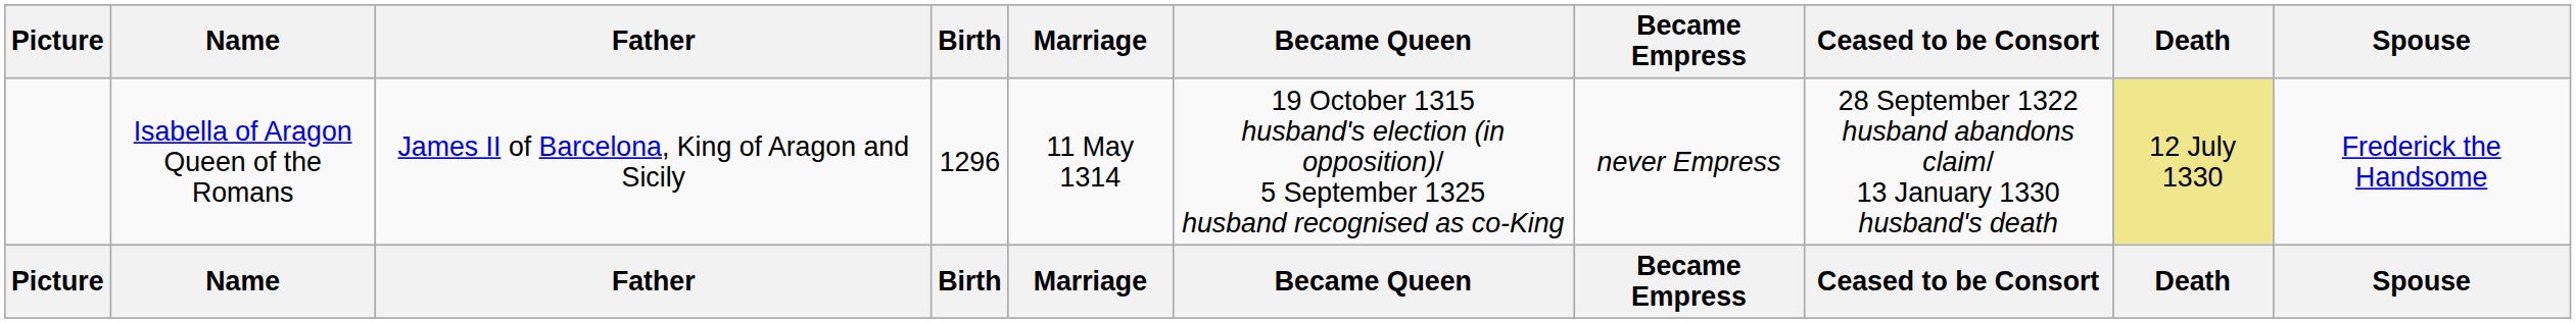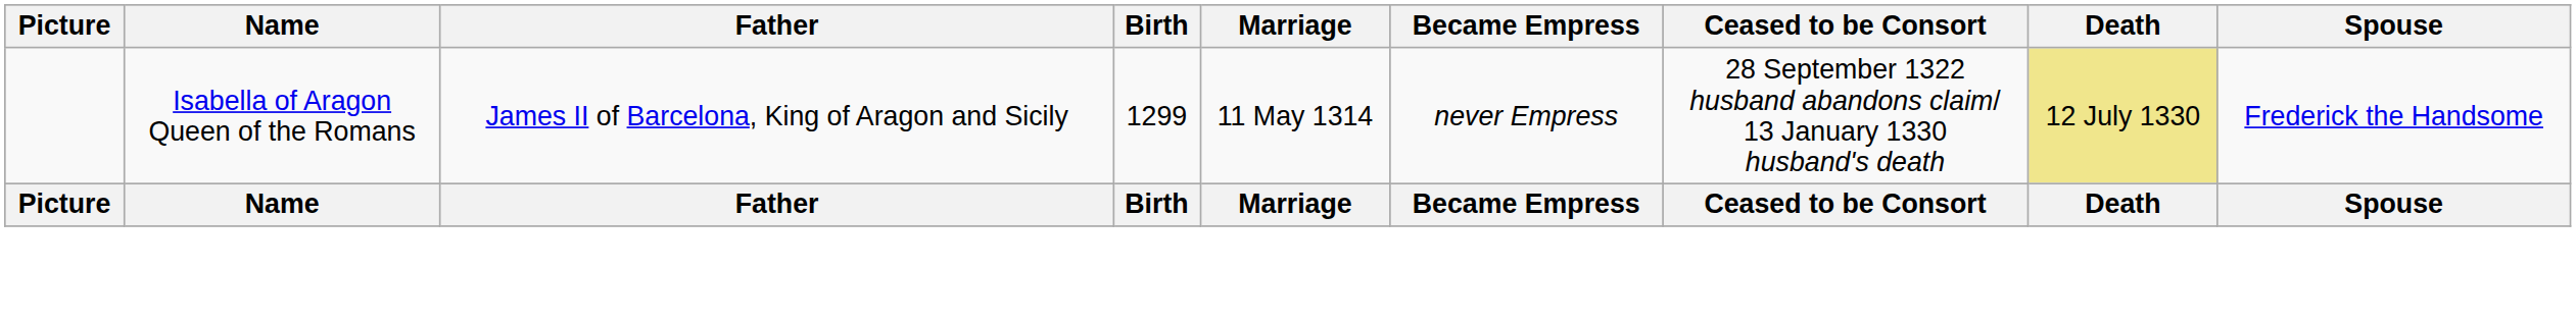 <table width=95% class="wikitable">
 <tr>
 <th>Picture</th>
 <th>Name</th>
 <th>Father</th>
 <th>Birth</th>
 <th>Marriage</th>
-<th>Became Queen</th>
 <th>Became Empress</th>
 <th>Ceased to be Consort</th>
 <th>Death</th>
 <th>Spouse</th>
 </tr>
 <tr>
 <td align=center></td>
 <td align=center><a href='#'>Isabella of Aragon</a><br>Queen of the Romans</td>
 <td align="center"><a href='#'>James II</a> of <a href='#'>Barcelona</a>, King of Aragon and Sicily</td>
-<td align="center">1296</td>
+<td align="center">1299</td>
 <td align="center">11 May 1314</td>
-<td align="center">19 October 1315<br><em>husband's election (in opposition)</em>/<br> 5 September 1325<br><em>husband recognised as co-King</em></td>
 <td align="center"><em>never Empress</em></td>
 <td align="center">28 September 1322<br><em>husband abandons claim</em>/<br>13 January 1330<br><em>husband's death</em></td>
 <td align="center" style="background: khaki;">12 July 1330</td>
 <td align="center"><a href='#'>Frederick the Handsome</a></td>
 </tr>
 <tr>
 <th>Picture</th>
 <th>Name</th>
 <th>Father</th>
 <th>Birth</th>
 <th>Marriage</th>
-<th>Became Queen</th>
 <th>Became Empress</th>
 <th>Ceased to be Consort</th>
 <th>Death</th>
 <th>Spouse</th>
 </tr>
 </table>
